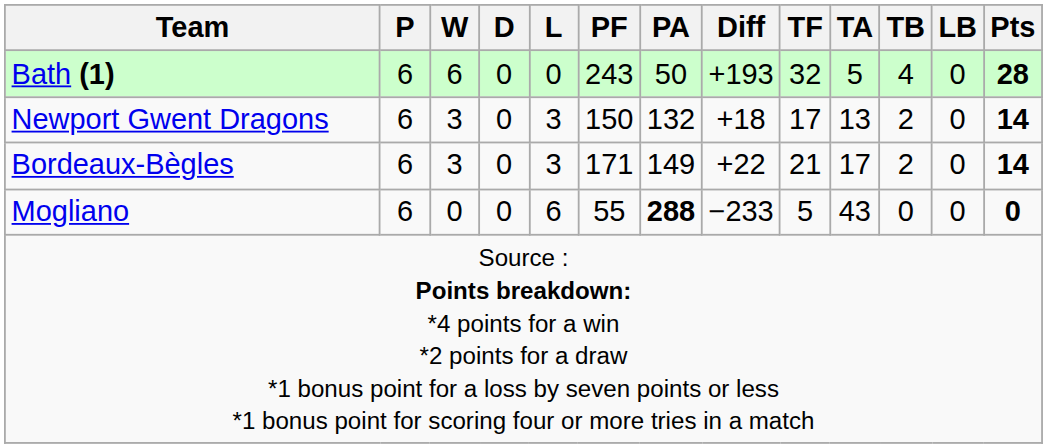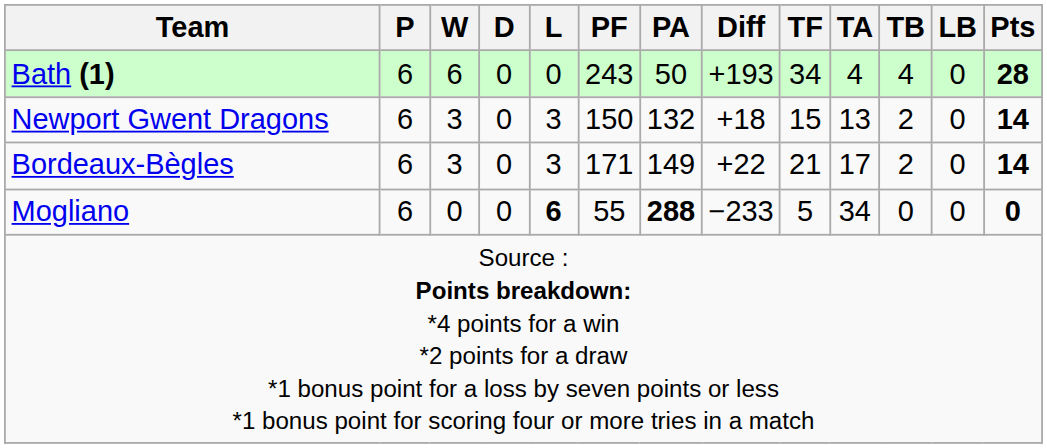 <table class="wikitable" style="text-align: center;">
 <tr>
 <th style="width:200px;">Team</th>
 <th width="20">P</th>
 <th width="20">W</th>
 <th width="20">D</th>
 <th width="20">L</th>
 <th width="20">PF</th>
 <th width="20">PA</th>
 <th width="20">Diff</th>
 <th width="20">TF</th>
 <th width="20">TA</th>
 <th width="20">TB</th>
 <th width="20">LB</th>
 <th width="20">Pts</th>
 </tr>
 <tr bgcolor="#ccffcc">
 <td align=left> <a href='#'>Bath</a> <strong>(1)</strong></td>
 <td>6</td>
 <td>6</td>
 <td>0</td>
 <td>0</td>
 <td>243</td>
 <td>50</td>
 <td>+193</td>
-<td>32</td>
-<td>5</td>
+<td>34</td>
+<td>4</td>
 <td>4</td>
 <td>0</td>
 <td><strong>28</strong></td>
 </tr>
 <tr>
 <td align=left> <a href='#'>Newport Gwent Dragons</a></td>
 <td>6</td>
 <td>3</td>
 <td>0</td>
 <td>3</td>
 <td>150</td>
 <td>132</td>
 <td>+18</td>
-<td>17</td>
+<td>15</td>
 <td>13</td>
 <td>2</td>
 <td>0</td>
 <td><strong>14</strong></td>
 </tr>
 <tr>
 <td align=left> <a href='#'>Bordeaux-Bègles</a></td>
 <td>6</td>
 <td>3</td>
 <td>0</td>
 <td>3</td>
 <td>171</td>
 <td>149</td>
 <td>+22</td>
 <td>21</td>
 <td>17</td>
 <td>2</td>
 <td>0</td>
 <td><strong>14</strong></td>
 </tr>
 <tr>
 <td align=left> <a href='#'>Mogliano</a></td>
 <td>6</td>
 <td>0</td>
 <td>0</td>
-<td>6</td>
+<td><strong>6</strong></td>
 <td>55</td>
 <td><strong>288</strong></td>
 <td>−233</td>
 <td>5</td>
-<td>43</td>
+<td>34</td>
 <td>0</td>
 <td>0</td>
 <td><strong>0</strong></td>
 </tr>
 <tr |align=left|>
 <td colspan="14" style="border:0px"><small>Source : <br><strong>Points breakdown:</strong><br>*4 points for a win<br>*2 points for a draw<br>*1 bonus point for a loss by seven points or less<br>*1 bonus point for scoring four or more tries in a match</small></td>
 </tr>
 </table>
